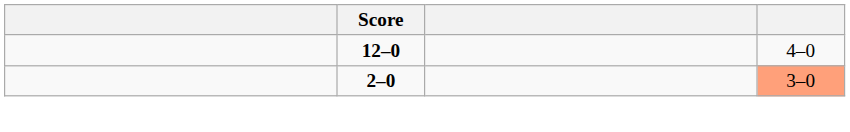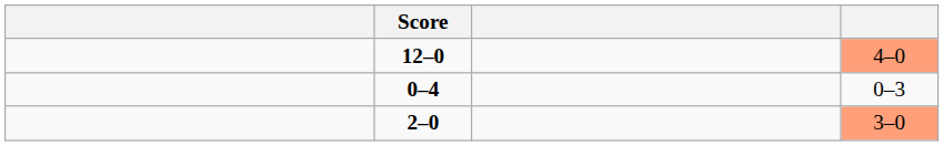 <table class="wikitable" style="text-align: center; ">
 <tr>
 <th align="right" width="270"></th>
 <th width="65">Score</th>
 <th align="left" width="270"></th>
 <th width="65"></th>
 </tr>
 <tr>
 <td align="left"><strong></strong></td>
 <td><strong>12–0</strong></td>
 <td align="left"></td>
-<td>4–0 <strong></strong></td>
+<td style="background: lightsalmon;">4–0 <strong></strong></td>
+</tr>
+<tr>
+<td align="left"></td>
+<td><strong>0–4</strong></td>
+<td align="left"><strong></strong></td>
+<td>0–3 <strong></strong></td>
 </tr>
 <tr>
 <td align="left"><strong></strong></td>
 <td><strong>2–0</strong></td>
 <td align="left"></td>
 <td style="background: lightsalmon;">3–0 <strong></strong></td>
 </tr>
 </table>
